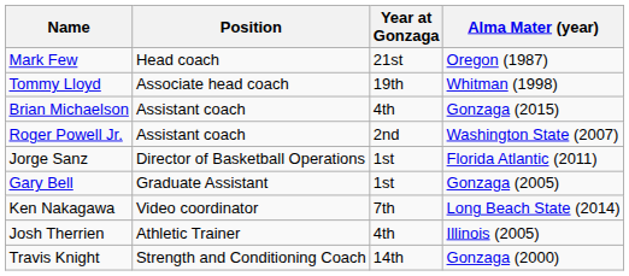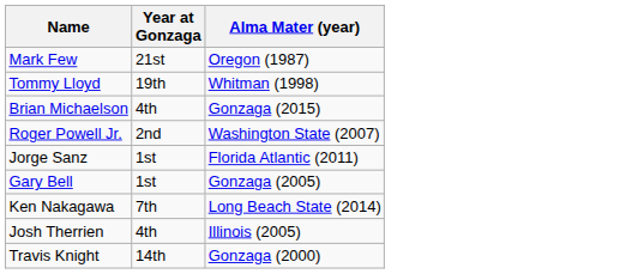 <table class="wikitable" style="font-size:90%;" border="1">
 <tr>
 <th>Name</th>
-<th>Position</th>
 <th>Year at<br>Gonzaga</th>
 <th><a href='#'>Alma Mater</a> (year)</th>
 </tr>
 <tr>
 <td><a href='#'>Mark Few</a></td>
-<td>Head coach</td>
 <td>21st</td>
 <td><a href='#'>Oregon</a> (1987)</td>
 </tr>
 <tr>
 <td><a href='#'>Tommy Lloyd</a></td>
-<td>Associate head coach</td>
 <td>19th</td>
 <td><a href='#'>Whitman</a> (1998)</td>
 </tr>
 <tr>
 <td><a href='#'>Brian Michaelson</a></td>
-<td>Assistant coach</td>
 <td>4th</td>
 <td><a href='#'>Gonzaga</a> (2015)</td>
 </tr>
 <tr>
 <td><a href='#'>Roger Powell Jr.</a></td>
-<td>Assistant coach</td>
 <td>2nd</td>
 <td><a href='#'>Washington State</a> (2007)</td>
 </tr>
 <tr>
 <td>Jorge Sanz</td>
-<td>Director of Basketball Operations</td>
 <td>1st</td>
 <td><a href='#'>Florida Atlantic</a> (2011)</td>
 </tr>
 <tr>
 <td><a href='#'>Gary Bell</a></td>
-<td>Graduate Assistant</td>
 <td>1st</td>
 <td><a href='#'>Gonzaga</a> (2005)</td>
 </tr>
 <tr>
 <td>Ken Nakagawa</td>
-<td>Video coordinator</td>
 <td>7th</td>
 <td><a href='#'>Long Beach State</a> (2014)</td>
 </tr>
 <tr>
 <td>Josh Therrien</td>
-<td>Athletic Trainer</td>
 <td>4th</td>
 <td><a href='#'>Illinois</a> (2005)</td>
 </tr>
 <tr>
 <td>Travis Knight</td>
-<td>Strength and Conditioning Coach</td>
 <td>14th</td>
 <td><a href='#'>Gonzaga</a> (2000)</td>
 </tr>
 </table>
